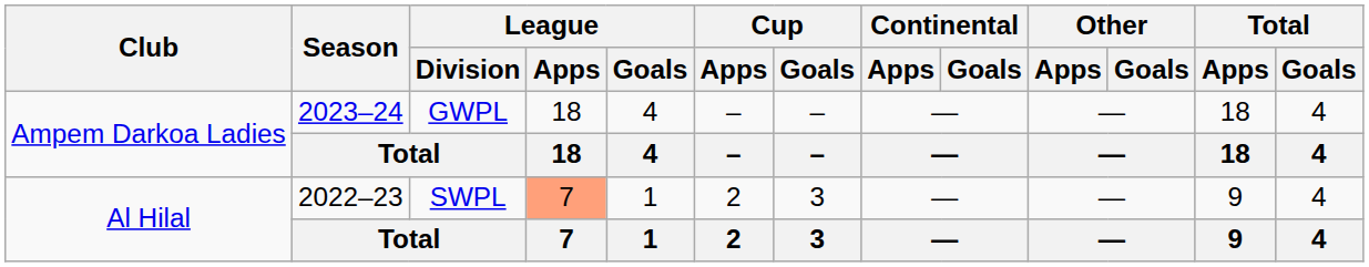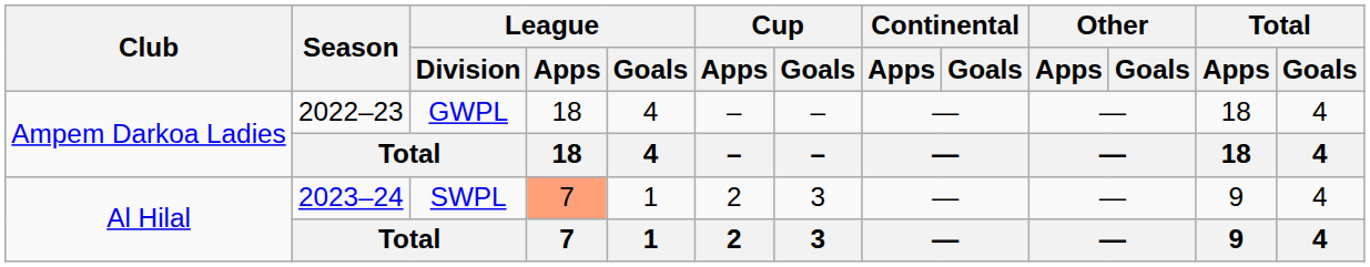 <table class="wikitable" style="text-align: center;">
 <tr>
 <th rowspan="2">Club</th>
 <th rowspan="2">Season</th>
 <th colspan="3">League</th>
 <th colspan="2">Cup</th>
 <th colspan="2">Continental</th>
 <th colspan="2">Other</th>
 <th colspan="2">Total</th>
 </tr>
 <tr>
 <th>Division</th>
 <th>Apps</th>
 <th>Goals</th>
 <th>Apps</th>
 <th>Goals</th>
 <th>Apps</th>
 <th>Goals</th>
 <th>Apps</th>
 <th>Goals</th>
 <th>Apps</th>
 <th>Goals</th>
 </tr>
 <tr>
 <td rowspan="2"><a href='#'>Ampem Darkoa Ladies</a></td>
-<td><a href='#'>2023–24</a></td>
+<td>2022–23</td>
 <td><a href='#'>GWPL</a></td>
 <td>18</td>
 <td>4</td>
 <td>–</td>
 <td>–</td>
 <td colspan="2">—</td>
 <td colspan="2">—</td>
 <td>18</td>
 <td>4</td>
 </tr>
 <tr>
 <th colspan="2">Total</th>
 <th>18</th>
 <th>4</th>
 <th>–</th>
 <th>–</th>
 <th colspan="2">—</th>
 <th colspan="2">—</th>
 <th>18</th>
 <th>4</th>
 </tr>
 <tr>
 <td rowspan="2"><a href='#'>Al Hilal</a></td>
-<td>2022–23</td>
+<td><a href='#'>2023–24</a></td>
 <td><a href='#'>SWPL</a></td>
 <td style="background: lightsalmon;">7</td>
 <td>1</td>
 <td>2</td>
 <td>3</td>
 <td colspan="2">—</td>
 <td colspan="2">—</td>
 <td>9</td>
 <td>4</td>
 </tr>
 <tr>
 <th colspan="2">Total</th>
 <th>7</th>
 <th>1</th>
 <th>2</th>
 <th>3</th>
 <th colspan="2">—</th>
 <th colspan="2">—</th>
 <th>9</th>
 <th>4</th>
 </tr>
 </table>
